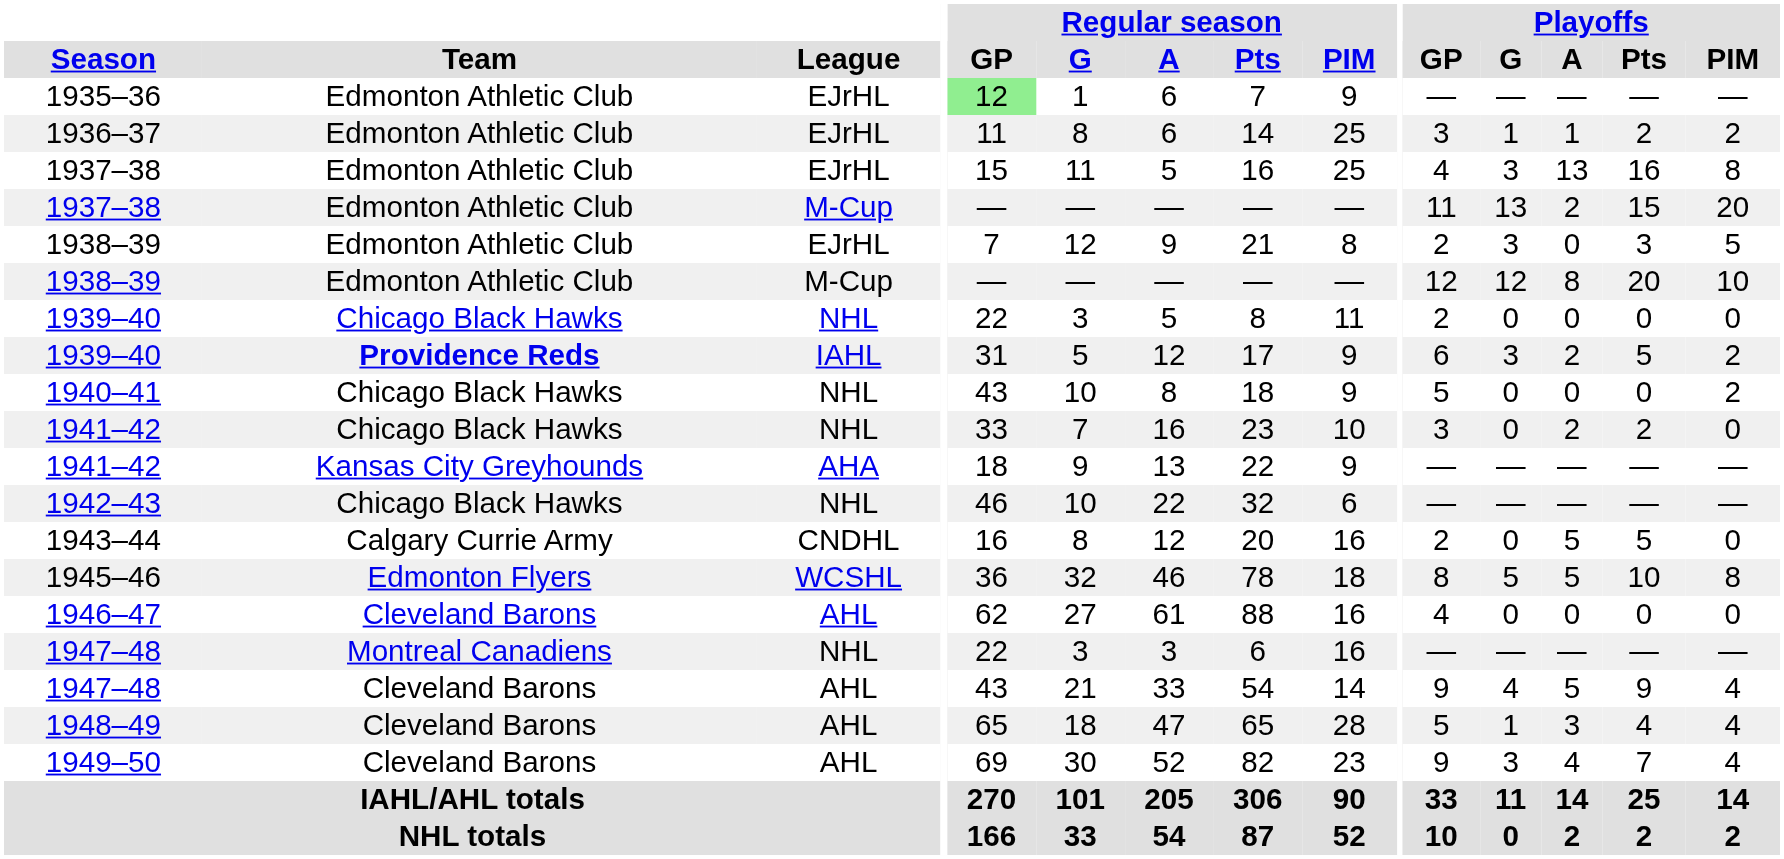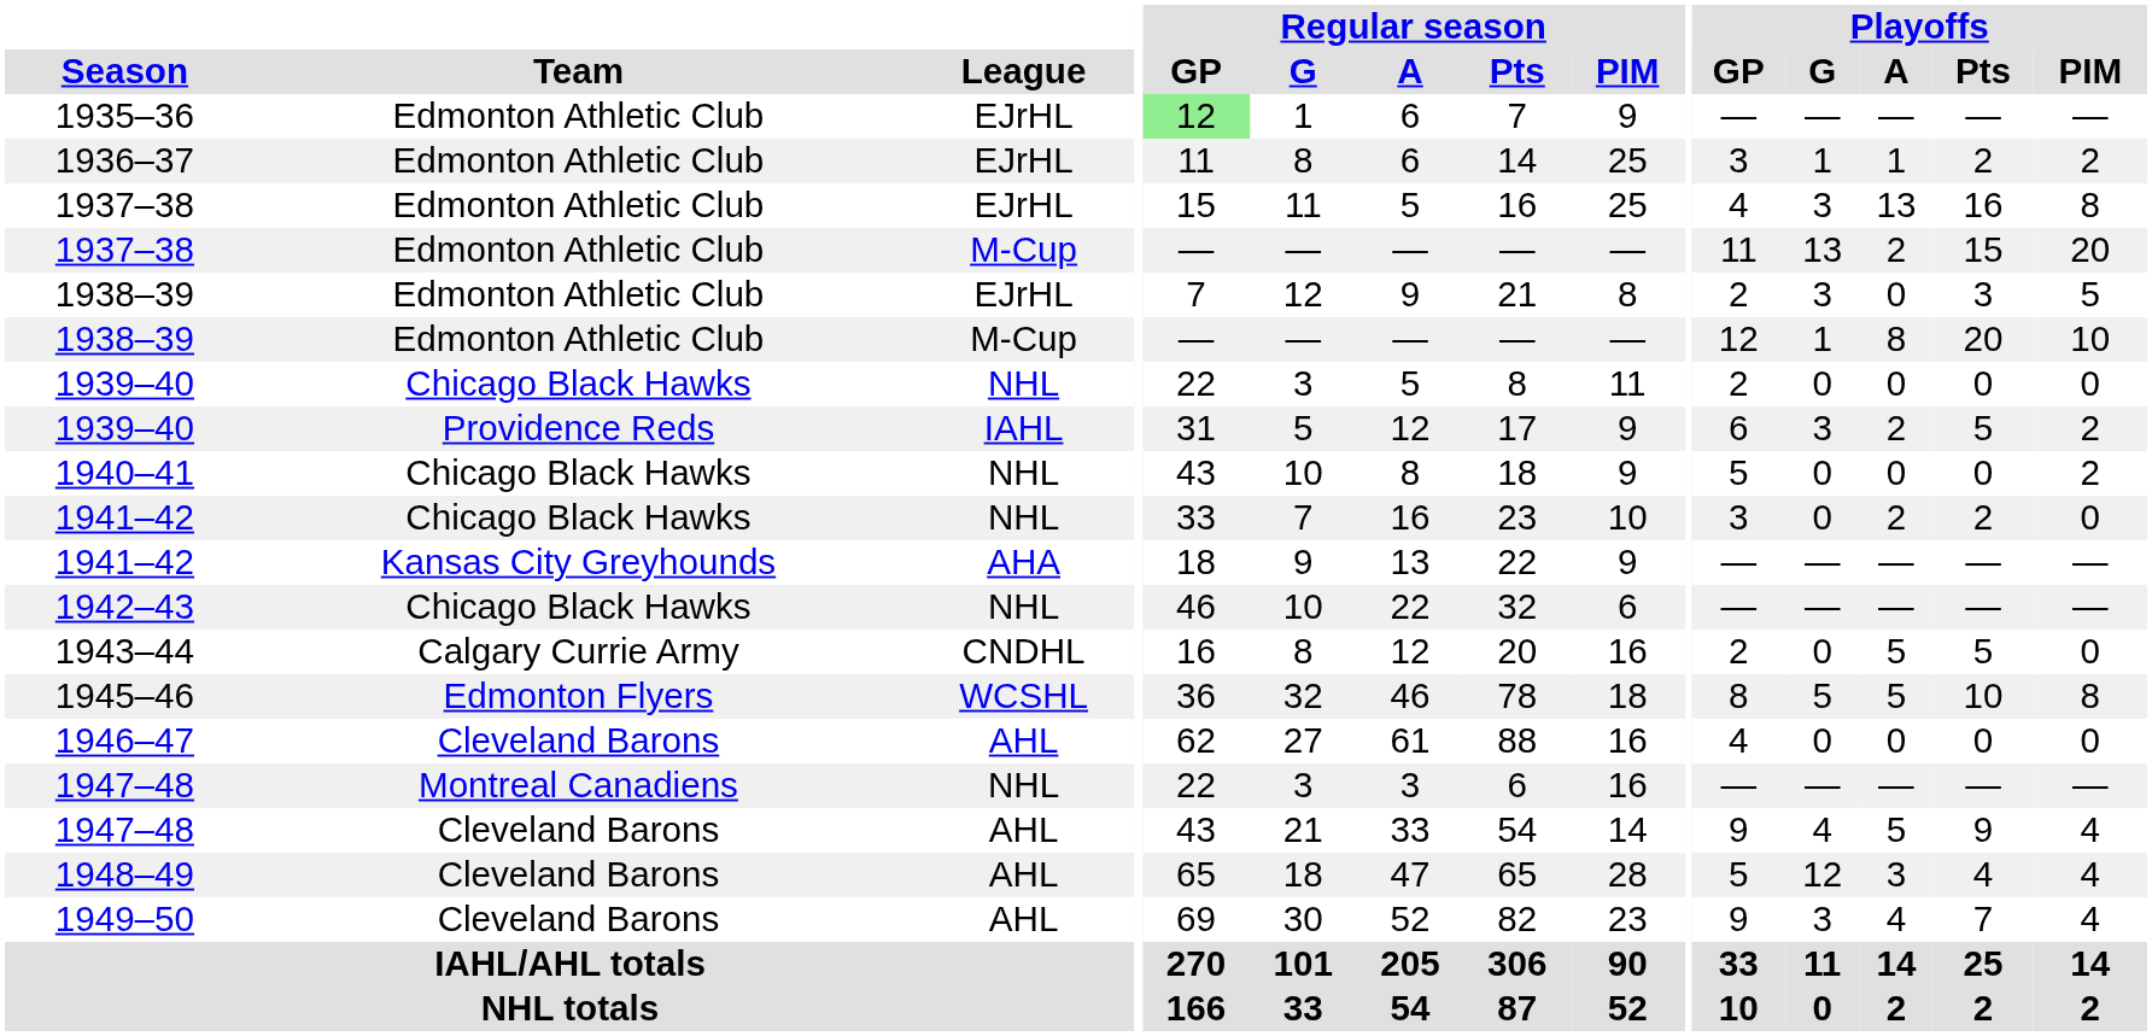 <table border="0" cellpadding="1" cellspacing="0" style="text-align:center; width:60em">
 <tr bgcolor="#e0e0e0">
 <th colspan="3" bgcolor="#ffffff"></th>
 <th rowspan="100" bgcolor="#ffffff"></th>
 <th colspan="5"><a href='#'>Regular season</a></th>
 <th rowspan="100" bgcolor="#ffffff"></th>
 <th colspan="5"><a href='#'>Playoffs</a></th>
 </tr>
 <tr bgcolor="#e0e0e0">
 <th><a href='#'>Season</a></th>
 <th>Team</th>
 <th>League</th>
 <th>GP</th>
 <th><a href='#'>G</a></th>
 <th><a href='#'>A</a></th>
 <th><a href='#'>Pts</a></th>
 <th><a href='#'>PIM</a></th>
 <th>GP</th>
 <th>G</th>
 <th>A</th>
 <th>Pts</th>
 <th>PIM</th>
 </tr>
 <tr>
 <td>1935–36</td>
 <td>Edmonton Athletic Club</td>
 <td>EJrHL</td>
 <td style="background: lightgreen;">12</td>
 <td>1</td>
 <td>6</td>
 <td>7</td>
 <td>9</td>
 <td>—</td>
 <td>—</td>
 <td>—</td>
 <td>—</td>
 <td>—</td>
 </tr>
 <tr bgcolor="#f0f0f0">
 <td>1936–37</td>
 <td>Edmonton Athletic Club</td>
 <td>EJrHL</td>
 <td>11</td>
 <td>8</td>
 <td>6</td>
 <td>14</td>
 <td>25</td>
 <td>3</td>
 <td>1</td>
 <td>1</td>
 <td>2</td>
 <td>2</td>
 </tr>
 <tr>
 <td>1937–38</td>
 <td>Edmonton Athletic Club</td>
 <td>EJrHL</td>
 <td>15</td>
 <td>11</td>
 <td>5</td>
 <td>16</td>
 <td>25</td>
 <td>4</td>
 <td>3</td>
 <td>13</td>
 <td>16</td>
 <td>8</td>
 </tr>
 <tr bgcolor="#f0f0f0">
 <td><a href='#'>1937–38</a></td>
 <td>Edmonton Athletic Club</td>
 <td><a href='#'>M-Cup</a></td>
 <td>—</td>
 <td>—</td>
 <td>—</td>
 <td>—</td>
 <td>—</td>
 <td>11</td>
 <td>13</td>
 <td>2</td>
 <td>15</td>
 <td>20</td>
 </tr>
 <tr>
 <td>1938–39</td>
 <td>Edmonton Athletic Club</td>
 <td>EJrHL</td>
 <td>7</td>
 <td>12</td>
 <td>9</td>
 <td>21</td>
 <td>8</td>
 <td>2</td>
 <td>3</td>
 <td>0</td>
 <td>3</td>
 <td>5</td>
 </tr>
 <tr bgcolor="#f0f0f0">
 <td><a href='#'>1938–39</a></td>
 <td>Edmonton Athletic Club</td>
 <td>M-Cup</td>
 <td>—</td>
 <td>—</td>
 <td>—</td>
 <td>—</td>
 <td>—</td>
 <td>12</td>
-<td>12</td>
+<td>1</td>
 <td>8</td>
 <td>20</td>
 <td>10</td>
 </tr>
 <tr>
 <td><a href='#'>1939–40</a></td>
 <td><a href='#'>Chicago Black Hawks</a></td>
 <td><a href='#'>NHL</a></td>
 <td>22</td>
 <td>3</td>
 <td>5</td>
 <td>8</td>
 <td>11</td>
 <td>2</td>
 <td>0</td>
 <td>0</td>
 <td>0</td>
 <td>0</td>
 </tr>
 <tr bgcolor="#f0f0f0">
 <td><a href='#'>1939–40</a></td>
-<td><strong><a href='#'>Providence Reds</a></strong></td>
+<td><a href='#'>Providence Reds</a></td>
 <td><a href='#'>IAHL</a></td>
 <td>31</td>
 <td>5</td>
 <td>12</td>
 <td>17</td>
 <td>9</td>
 <td>6</td>
 <td>3</td>
 <td>2</td>
 <td>5</td>
 <td>2</td>
 </tr>
 <tr>
 <td><a href='#'>1940–41</a></td>
 <td>Chicago Black Hawks</td>
 <td>NHL</td>
 <td>43</td>
 <td>10</td>
 <td>8</td>
 <td>18</td>
 <td>9</td>
 <td>5</td>
 <td>0</td>
 <td>0</td>
 <td>0</td>
 <td>2</td>
 </tr>
 <tr bgcolor="#f0f0f0">
 <td><a href='#'>1941–42</a></td>
 <td>Chicago Black Hawks</td>
 <td>NHL</td>
 <td>33</td>
 <td>7</td>
 <td>16</td>
 <td>23</td>
 <td>10</td>
 <td>3</td>
 <td>0</td>
 <td>2</td>
 <td>2</td>
 <td>0</td>
 </tr>
 <tr>
 <td><a href='#'>1941–42</a></td>
 <td><a href='#'>Kansas City Greyhounds</a></td>
 <td><a href='#'>AHA</a></td>
 <td>18</td>
 <td>9</td>
 <td>13</td>
 <td>22</td>
 <td>9</td>
 <td>—</td>
 <td>—</td>
 <td>—</td>
 <td>—</td>
 <td>—</td>
 </tr>
 <tr bgcolor="#f0f0f0">
 <td><a href='#'>1942–43</a></td>
 <td>Chicago Black Hawks</td>
 <td>NHL</td>
 <td>46</td>
 <td>10</td>
 <td>22</td>
 <td>32</td>
 <td>6</td>
 <td>—</td>
 <td>—</td>
 <td>—</td>
 <td>—</td>
 <td>—</td>
 </tr>
 <tr>
 <td>1943–44</td>
 <td>Calgary Currie Army</td>
 <td>CNDHL</td>
 <td>16</td>
 <td>8</td>
 <td>12</td>
 <td>20</td>
 <td>16</td>
 <td>2</td>
 <td>0</td>
 <td>5</td>
 <td>5</td>
 <td>0</td>
 </tr>
 <tr bgcolor="#f0f0f0">
 <td>1945–46</td>
 <td><a href='#'>Edmonton Flyers</a></td>
 <td><a href='#'>WCSHL</a></td>
 <td>36</td>
 <td>32</td>
 <td>46</td>
 <td>78</td>
 <td>18</td>
 <td>8</td>
 <td>5</td>
 <td>5</td>
 <td>10</td>
 <td>8</td>
 </tr>
 <tr>
 <td><a href='#'>1946–47</a></td>
 <td><a href='#'>Cleveland Barons</a></td>
 <td><a href='#'>AHL</a></td>
 <td>62</td>
 <td>27</td>
 <td>61</td>
 <td>88</td>
 <td>16</td>
 <td>4</td>
 <td>0</td>
 <td>0</td>
 <td>0</td>
 <td>0</td>
 </tr>
 <tr bgcolor="#f0f0f0">
 <td><a href='#'>1947–48</a></td>
 <td><a href='#'>Montreal Canadiens</a></td>
 <td>NHL</td>
 <td>22</td>
 <td>3</td>
 <td>3</td>
 <td>6</td>
 <td>16</td>
 <td>—</td>
 <td>—</td>
 <td>—</td>
 <td>—</td>
 <td>—</td>
 </tr>
 <tr>
 <td><a href='#'>1947–48</a></td>
 <td>Cleveland Barons</td>
 <td>AHL</td>
 <td>43</td>
 <td>21</td>
 <td>33</td>
 <td>54</td>
 <td>14</td>
 <td>9</td>
 <td>4</td>
 <td>5</td>
 <td>9</td>
 <td>4</td>
 </tr>
 <tr bgcolor="#f0f0f0">
 <td><a href='#'>1948–49</a></td>
 <td>Cleveland Barons</td>
 <td>AHL</td>
 <td>65</td>
 <td>18</td>
 <td>47</td>
 <td>65</td>
 <td>28</td>
 <td>5</td>
-<td>1</td>
+<td>12</td>
 <td>3</td>
 <td>4</td>
 <td>4</td>
 </tr>
 <tr>
 <td><a href='#'>1949–50</a></td>
 <td>Cleveland Barons</td>
 <td>AHL</td>
 <td>69</td>
 <td>30</td>
 <td>52</td>
 <td>82</td>
 <td>23</td>
 <td>9</td>
 <td>3</td>
 <td>4</td>
 <td>7</td>
 <td>4</td>
 </tr>
 <tr bgcolor="#e0e0e0">
 <th colspan="3">IAHL/AHL totals</th>
 <th>270</th>
 <th>101</th>
 <th>205</th>
 <th>306</th>
 <th>90</th>
 <th>33</th>
 <th>11</th>
 <th>14</th>
 <th>25</th>
 <th>14</th>
 </tr>
 <tr bgcolor="#e0e0e0">
 <th colspan="3">NHL totals</th>
 <th>166</th>
 <th>33</th>
 <th>54</th>
 <th>87</th>
 <th>52</th>
 <th>10</th>
 <th>0</th>
 <th>2</th>
 <th>2</th>
 <th>2</th>
 </tr>
 </table>
